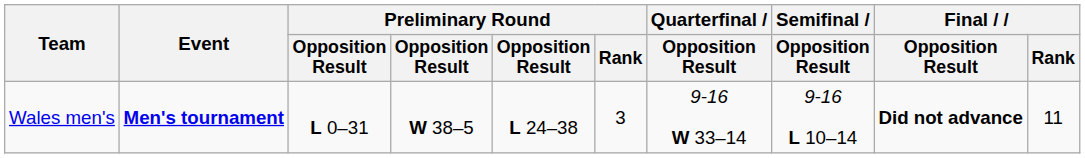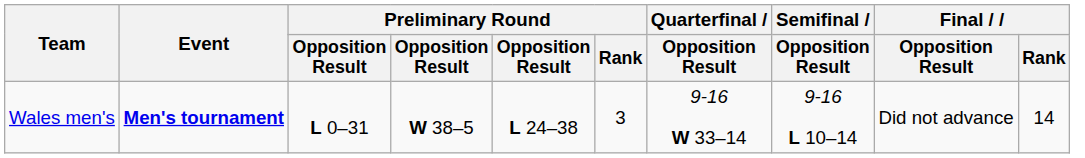 <table class=wikitable style=font-size:90%;text-align:center>
 <tr>
 <th rowspan=2>Team</th>
 <th rowspan=2>Event</th>
 <th colspan=4>Preliminary Round</th>
 <th>Quarterfinal / </th>
 <th>Semifinal / </th>
 <th colspan=2>Final /  / </th>
 </tr>
 <tr style=font-size:95%>
 <th>Opposition<br>Result</th>
 <th>Opposition<br>Result</th>
 <th>Opposition<br>Result</th>
 <th>Rank</th>
 <th>Opposition<br>Result</th>
 <th>Opposition<br>Result</th>
 <th>Opposition<br>Result</th>
 <th>Rank</th>
 </tr>
 <tr>
 <td align=left><a href='#'>Wales men's</a></td>
 <td align=left><strong><a href='#'>Men's tournament</a></strong></td>
 <td><br><strong>L</strong> 0–31</td>
 <td><br><strong>W</strong> 38–5</td>
 <td><br><strong>L</strong> 24–38</td>
 <td>3</td>
 <td><em> 9-16</em><br><br><strong>W</strong> 33–14</td>
 <td><em> 9-16</em><br><br><strong>L</strong> 10–14</td>
-<td><strong>Did not advance</strong></td>
-<td>11</td>
+<td>Did not advance</td>
+<td>14</td>
 </tr>
 </table>
